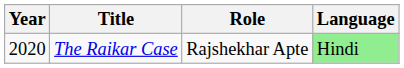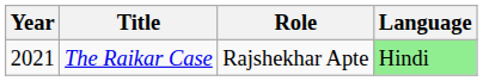 <table class="wikitable">
 <tr>
 <th>Year</th>
 <th>Title</th>
 <th>Role</th>
 <th>Language</th>
 </tr>
 <tr>
-<td>2020</td>
+<td>2021</td>
 <td><em><a href='#'>The Raikar Case</a></em></td>
 <td>Rajshekhar Apte</td>
 <td style="background: lightgreen;">Hindi</td>
 </tr>
 </table>
